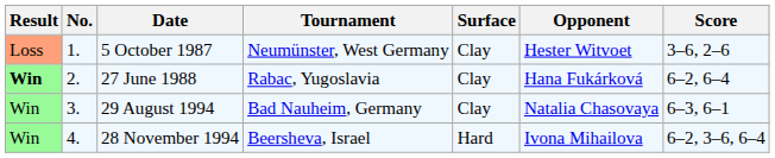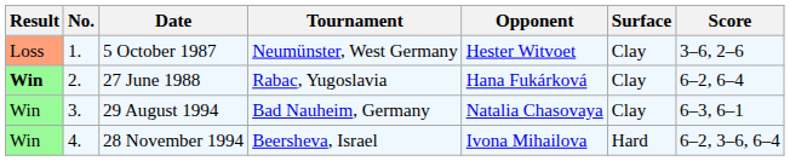 <table class="wikitable" style="font-size:95%">
 <tr>
 <th>Result</th>
 <th>No.</th>
 <th>Date</th>
 <th>Tournament</th>
+<th>Opponent</th>
 <th>Surface</th>
-<th>Opponent</th>
 <th>Score</th>
 </tr>
 <tr bgcolor=f0f8ff>
 <td style="background:#ffa07a;">Loss</td>
 <td>1.</td>
 <td>5 October 1987</td>
 <td><a href='#'>Neumünster</a>, West Germany</td>
+<td> <a href='#'>Hester Witvoet</a></td>
 <td>Clay</td>
-<td> <a href='#'>Hester Witvoet</a></td>
 <td>3–6, 2–6</td>
 </tr>
 <tr bgcolor=f0f8ff>
 <td style="background:#98fb98;"><strong>Win</strong></td>
 <td>2.</td>
 <td>27 June 1988</td>
 <td><a href='#'>Rabac</a>, Yugoslavia</td>
+<td> <a href='#'>Hana Fukárková</a></td>
 <td>Clay</td>
-<td> <a href='#'>Hana Fukárková</a></td>
 <td>6–2, 6–4</td>
 </tr>
 <tr style="background:#f0f8ff;">
 <td style="background:#98fb98;">Win</td>
 <td>3.</td>
 <td>29 August 1994</td>
 <td><a href='#'>Bad Nauheim</a>, Germany</td>
+<td> <a href='#'>Natalia Chasovaya</a></td>
 <td>Clay</td>
-<td> <a href='#'>Natalia Chasovaya</a></td>
 <td>6–3, 6–1</td>
 </tr>
 <tr style="background:#f0f8ff;">
 <td style="background:#98fb98;">Win</td>
 <td>4.</td>
 <td>28 November 1994</td>
 <td><a href='#'>Beersheva</a>, Israel</td>
+<td> <a href='#'>Ivona Mihailova</a></td>
 <td>Hard</td>
-<td> <a href='#'>Ivona Mihailova</a></td>
 <td>6–2, 3–6, 6–4</td>
 </tr>
 </table>
